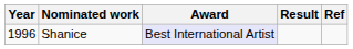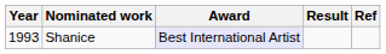 <table class="wikitable">
 <tr>
 <th>Year</th>
 <th>Nominated work</th>
 <th>Award</th>
 <th>Result</th>
 <th>Ref</th>
 </tr>
 <tr>
-<td>1996</td>
+<td>1993</td>
 <td>Shanice</td>
 <td style="background: lavender;">Best International Artist</td>
 <td></td>
 <td></td>
 </tr>
 </table>
